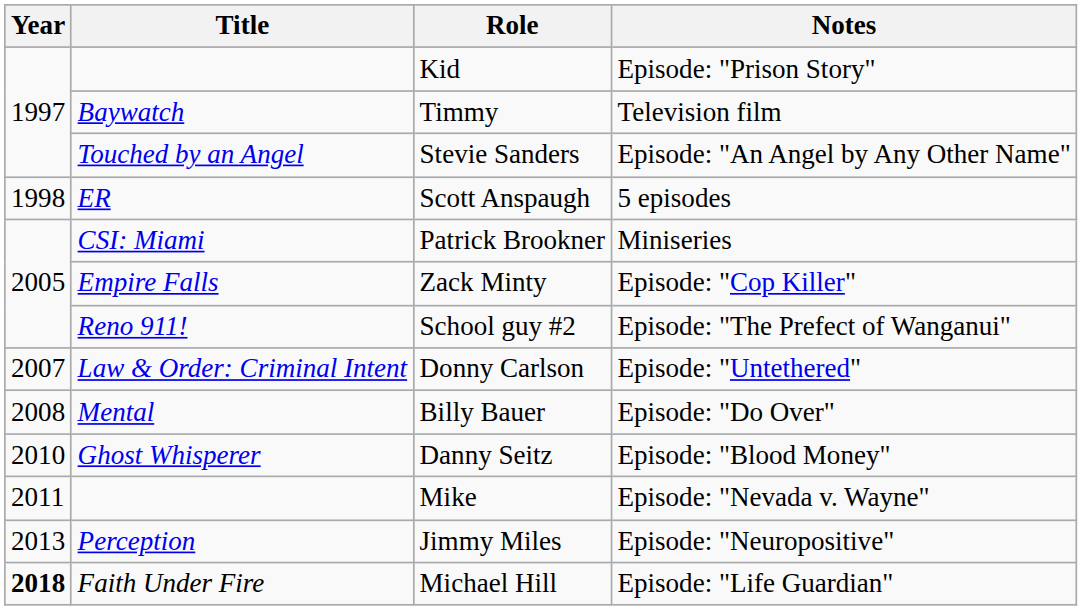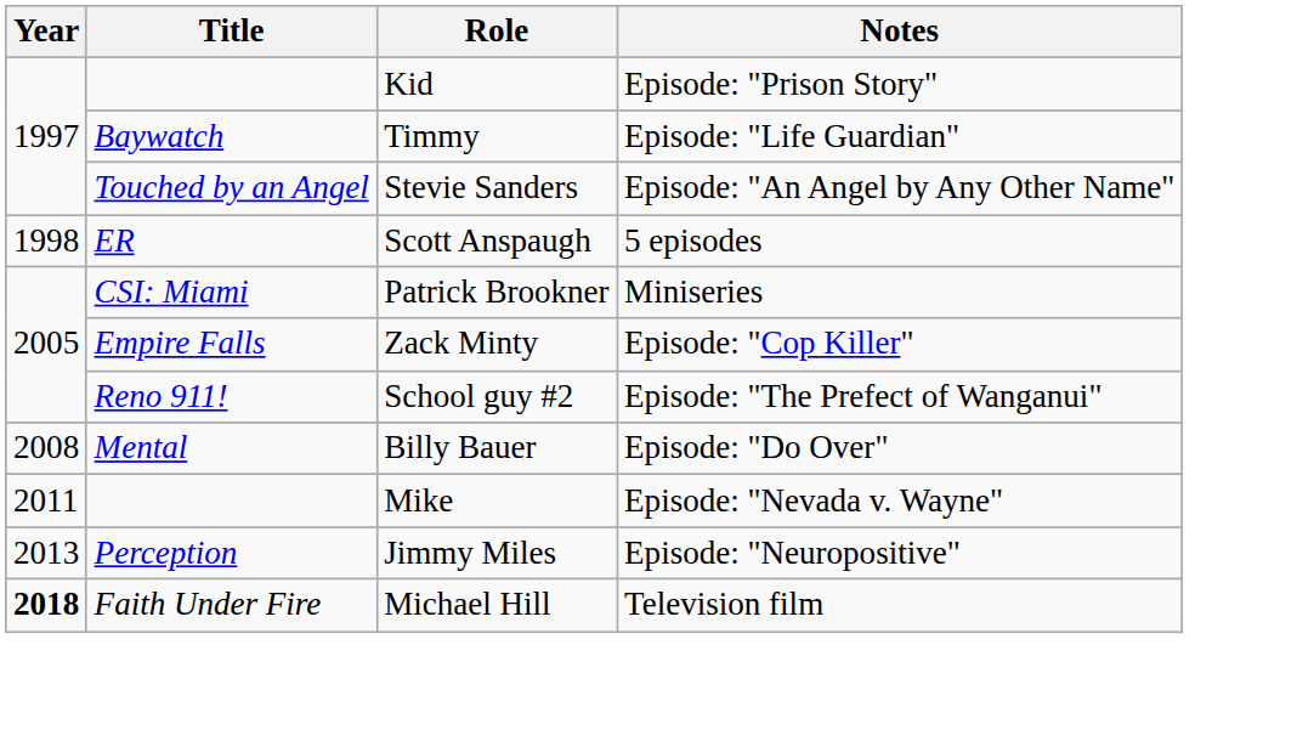 <table class="wikitable sortable">
 <tr>
 <th>Year</th>
 <th>Title</th>
 <th>Role</th>
 <th class="unsortable">Notes</th>
 </tr>
 <tr>
 <td rowspan="3">1997</td>
 <td><em></em></td>
 <td>Kid</td>
 <td>Episode: "Prison Story"</td>
 </tr>
 <tr>
 <td><em><a href='#'>Baywatch</a></em></td>
 <td>Timmy</td>
-<td>Television film</td>
+<td>Episode: "Life Guardian"</td>
 </tr>
 <tr>
 <td><em><a href='#'>Touched by an Angel</a></em></td>
 <td>Stevie Sanders</td>
 <td>Episode: "An Angel by Any Other Name"</td>
 </tr>
 <tr>
 <td>1998</td>
 <td><em><a href='#'>ER</a></em></td>
 <td>Scott Anspaugh</td>
 <td>5 episodes</td>
 </tr>
 <tr>
 <td rowspan="3">2005</td>
 <td><em><a href='#'>CSI: Miami</a></em></td>
 <td>Patrick Brookner</td>
 <td>Miniseries</td>
 </tr>
 <tr>
 <td><em><a href='#'>Empire Falls</a></em></td>
 <td>Zack Minty</td>
 <td>Episode: "<a href='#'>Cop Killer</a>"</td>
 </tr>
 <tr>
 <td><em><a href='#'>Reno 911!</a></em></td>
 <td>School guy #2</td>
 <td>Episode: "The Prefect of Wanganui"</td>
 </tr>
 <tr>
-<td>2007</td>
-<td><em><a href='#'>Law & Order: Criminal Intent</a></em></td>
-<td>Donny Carlson</td>
-<td>Episode: "<a href='#'>Untethered</a>"</td>
-</tr>
-<tr>
 <td>2008</td>
 <td><em><a href='#'>Mental</a></em></td>
 <td>Billy Bauer</td>
 <td>Episode: "Do Over"</td>
-</tr>
-<tr>
-<td>2010</td>
-<td><em><a href='#'>Ghost Whisperer</a></em></td>
-<td>Danny Seitz</td>
-<td>Episode: "Blood Money"</td>
 </tr>
 <tr>
 <td>2011</td>
 <td><em></em></td>
 <td>Mike</td>
 <td>Episode: "Nevada v. Wayne"</td>
 </tr>
 <tr>
 <td>2013</td>
 <td><em><a href='#'>Perception</a></em></td>
 <td>Jimmy Miles</td>
 <td>Episode: "Neuropositive"</td>
 </tr>
 <tr>
 <td><strong>2018</strong></td>
 <td><em>Faith Under Fire</em></td>
 <td>Michael Hill</td>
-<td>Episode: "Life Guardian"</td>
+<td>Television film</td>
 </tr>
 </table>
